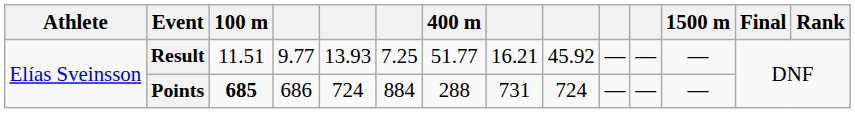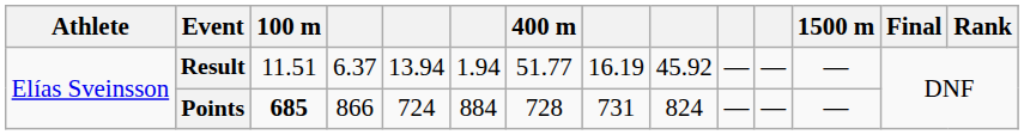 <table class="wikitable" style="font-size:90%">
 <tr>
 <th>Athlete</th>
 <th>Event</th>
 <th>100 m</th>
 <th></th>
 <th></th>
 <th></th>
 <th>400 m</th>
 <th></th>
 <th></th>
 <th></th>
 <th></th>
 <th>1500 m</th>
 <th>Final</th>
 <th>Rank</th>
 </tr>
 <tr align=center>
 <td align=left rowspan=2><a href='#'>Elías Sveinsson</a></td>
 <th style="font-size:95%">Result</th>
 <td>11.51</td>
-<td>9.77</td>
-<td>13.93</td>
-<td>7.25</td>
+<td>6.37</td>
+<td>13.94</td>
+<td>1.94</td>
 <td>51.77</td>
-<td>16.21</td>
+<td>16.19</td>
 <td>45.92</td>
 <td>—</td>
 <td>—</td>
 <td>—</td>
 <td rowspan=2 colspan=2>DNF</td>
 </tr>
 <tr align=center>
 <th style="font-size:95%">Points</th>
 <td><strong>685</strong></td>
-<td>686</td>
+<td>866</td>
 <td>724</td>
 <td>884</td>
-<td>288</td>
+<td>728</td>
 <td>731</td>
-<td>724</td>
+<td>824</td>
 <td>—</td>
 <td>—</td>
 <td>—</td>
 </tr>
 </table>
